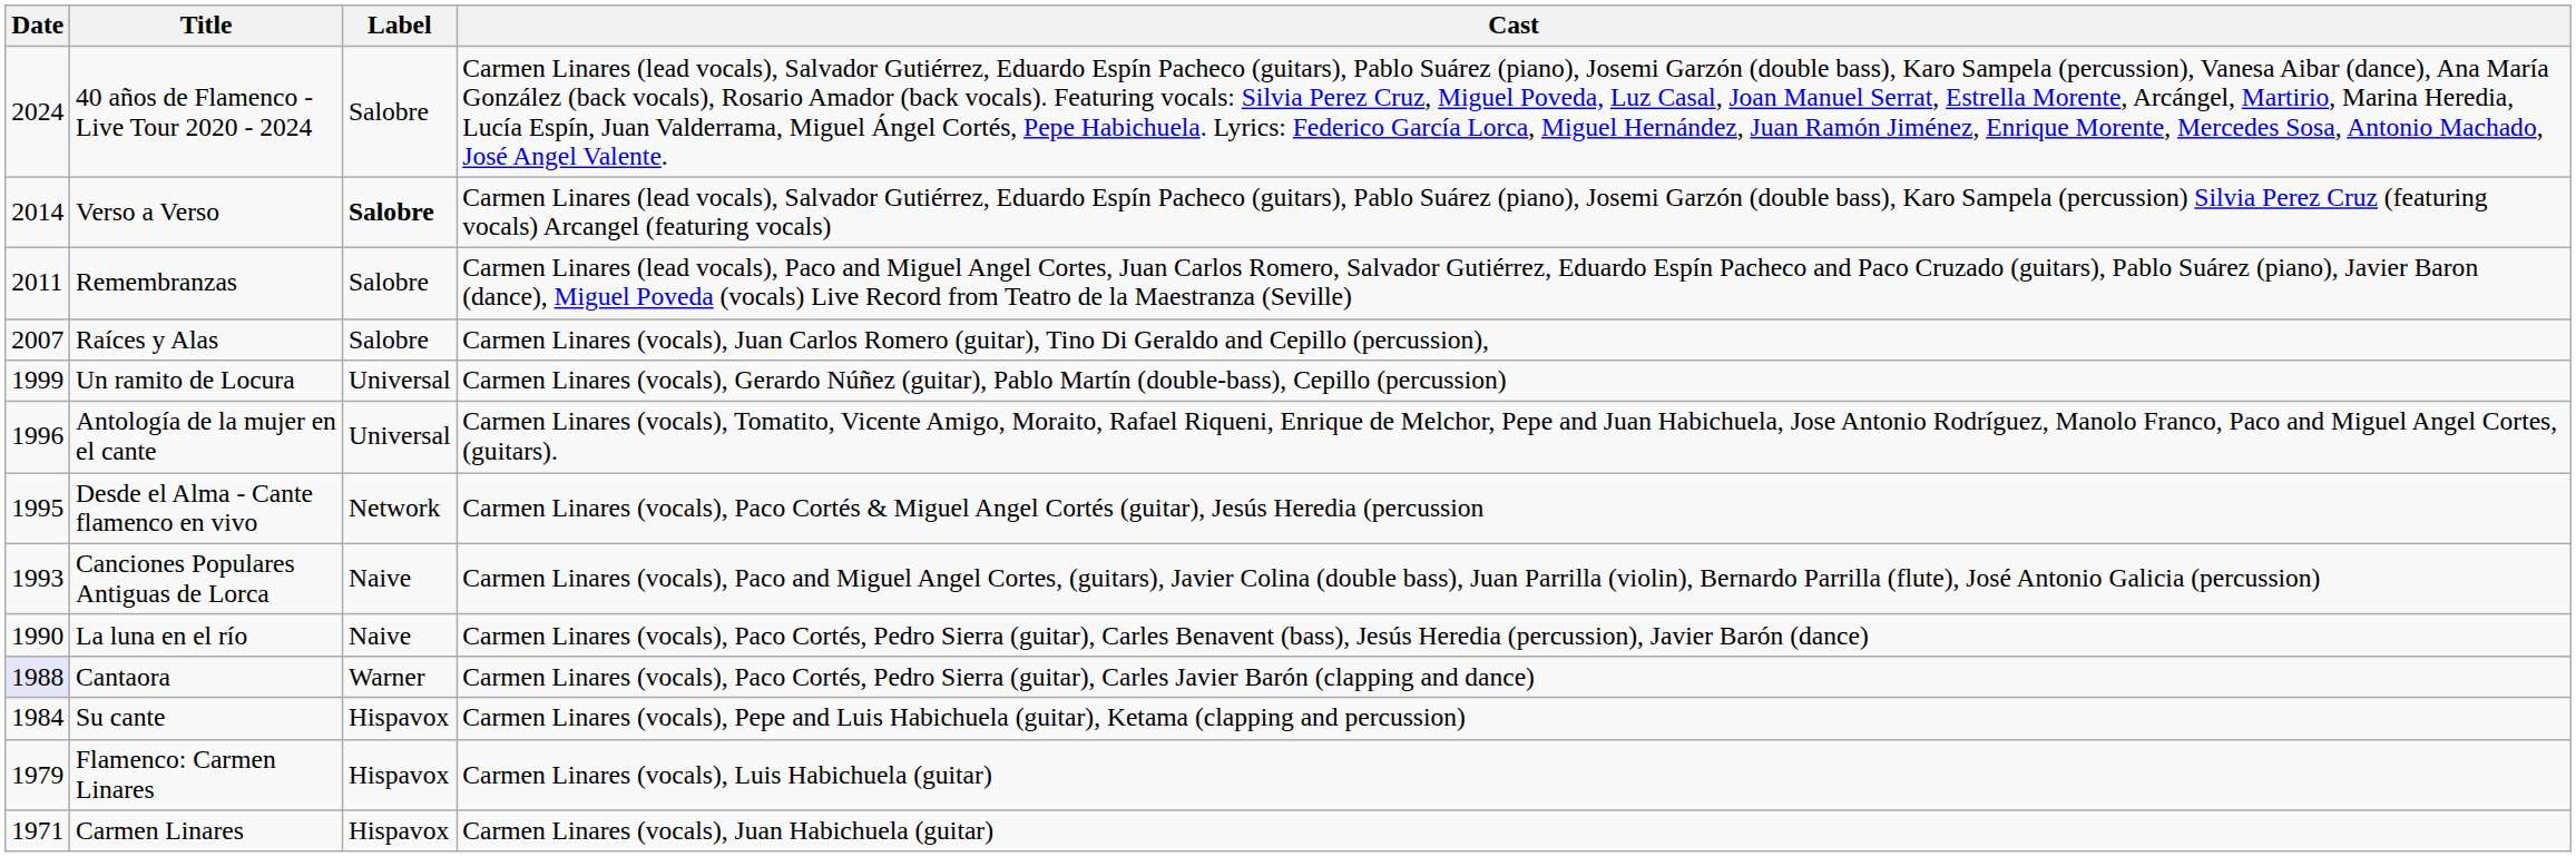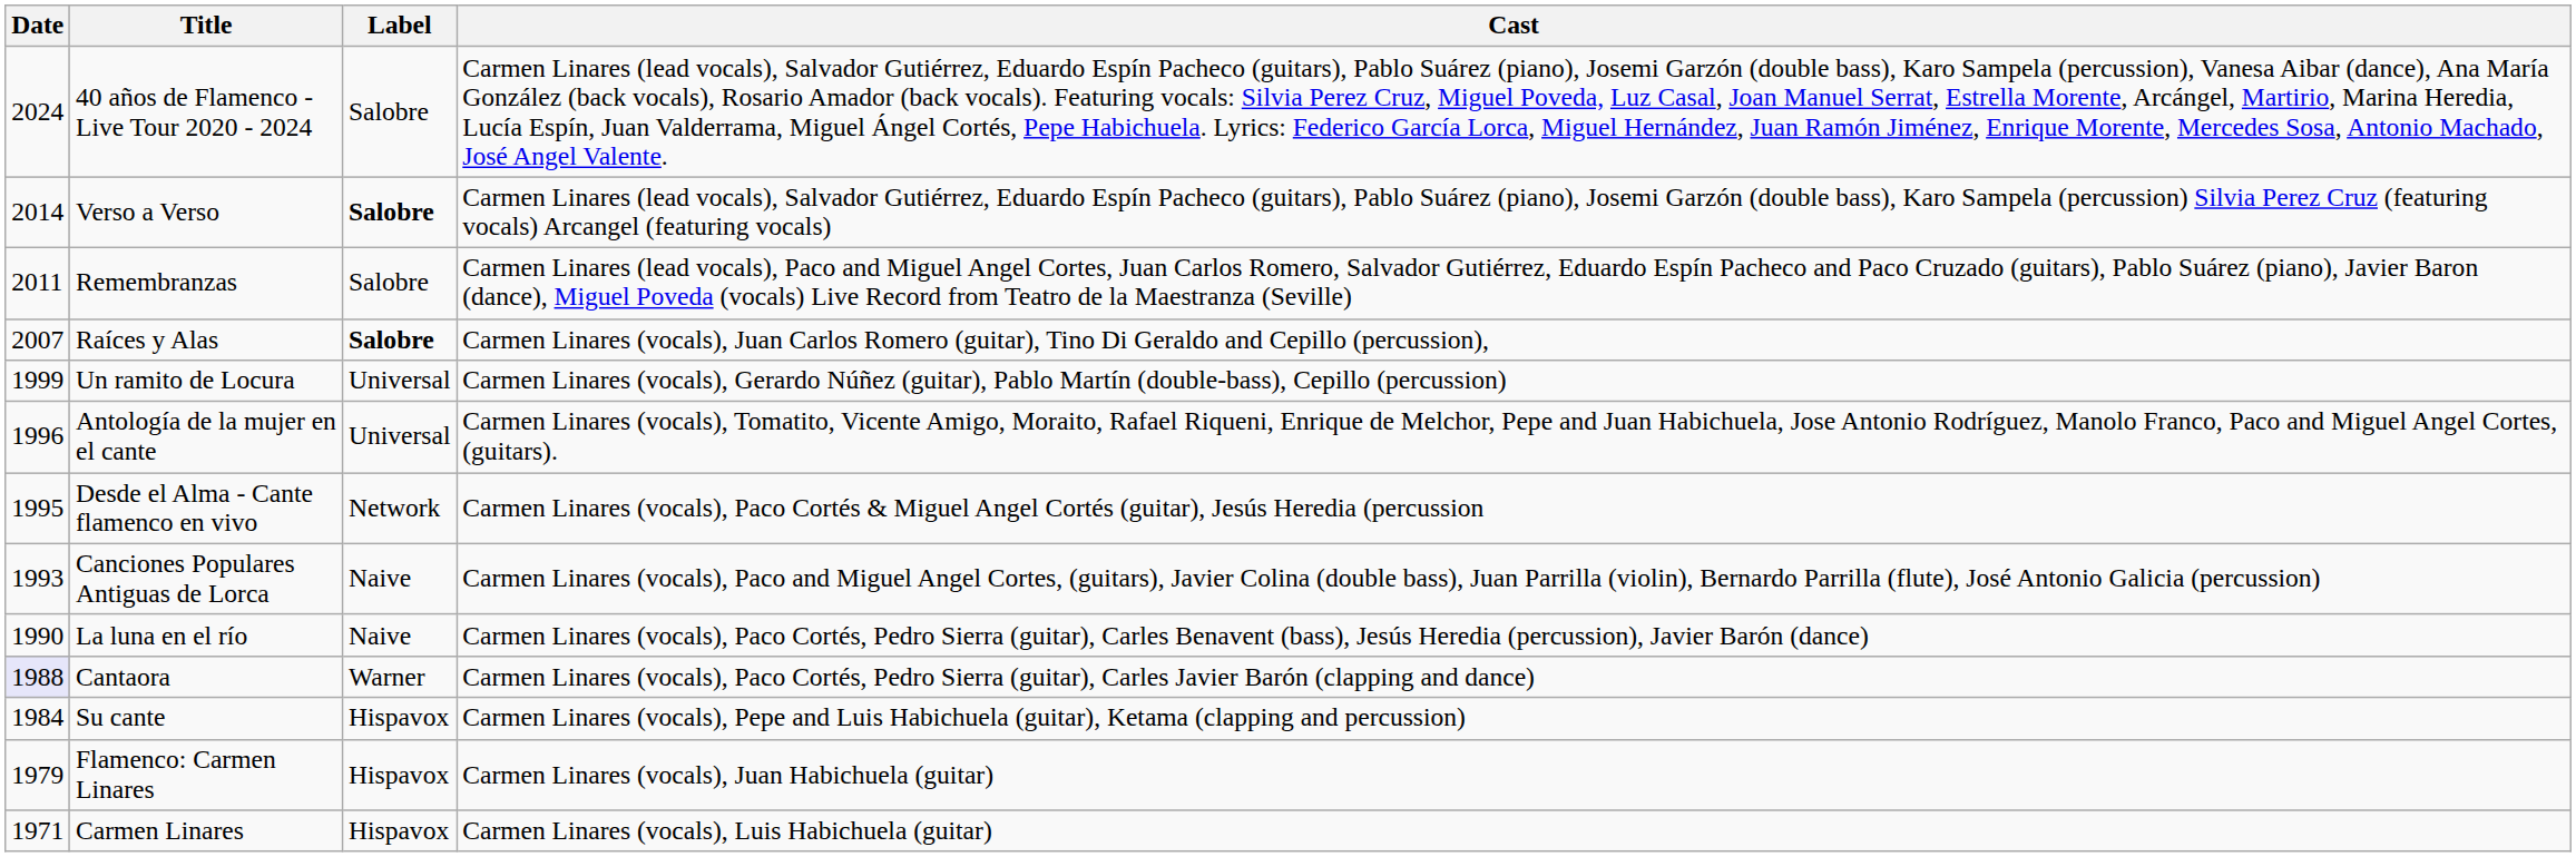 <table class="wikitable">
 <tr>
 <th>Date</th>
 <th>Title</th>
 <th>Label</th>
 <th>Cast</th>
 </tr>
 <tr>
 <td>2024</td>
 <td>40 años de Flamenco - Live Tour 2020 - 2024</td>
 <td>Salobre</td>
 <td>Carmen Linares (lead vocals), Salvador Gutiérrez, Eduardo Espín Pacheco (guitars), Pablo Suárez (piano), Josemi Garzón (double bass), Karo Sampela (percussion), Vanesa Aibar (dance), Ana María González (back vocals), Rosario Amador (back vocals). Featuring vocals: <a href='#'>Silvia Perez Cruz</a>, <a href='#'>Miguel Poveda,</a> <a href='#'>Luz Casal</a>, <a href='#'>Joan Manuel Serrat</a>, <a href='#'>Estrella Morente</a>, Arcángel, <a href='#'>Martirio</a>, Marina Heredia, Lucía Espín, Juan Valderrama, Miguel Ángel Cortés, <a href='#'>Pepe Habichuela</a>. Lyrics: <a href='#'>Federico García Lorca</a>, <a href='#'>Miguel Hernández</a>, <a href='#'>Juan Ramón Jiménez</a>, <a href='#'>Enrique Morente</a>, <a href='#'>Mercedes Sosa</a>, <a href='#'>Antonio Machado</a>, <a href='#'>José Angel Valente</a>.</td>
 </tr>
 <tr>
 <td>2014</td>
 <td>Verso a Verso</td>
 <td><strong>Salobre</strong></td>
 <td>Carmen Linares (lead vocals), Salvador Gutiérrez, Eduardo Espín Pacheco (guitars), Pablo Suárez (piano), Josemi Garzón (double bass), Karo Sampela (percussion) <a href='#'>Silvia Perez Cruz</a> (featuring vocals) Arcangel (featuring vocals)</td>
 </tr>
 <tr>
 <td>2011</td>
 <td>Remembranzas</td>
 <td>Salobre</td>
 <td>Carmen Linares (lead vocals), Paco and Miguel Angel Cortes, Juan Carlos Romero, Salvador Gutiérrez, Eduardo Espín Pacheco and Paco Cruzado (guitars), Pablo Suárez (piano), Javier Baron (dance),  <a href='#'>Miguel Poveda</a> (vocals) Live Record from Teatro de la Maestranza (Seville)</td>
 </tr>
 <tr>
 <td>2007</td>
 <td>Raíces y Alas</td>
-<td>Salobre</td>
+<td><strong>Salobre</strong></td>
 <td>Carmen Linares (vocals), Juan Carlos Romero (guitar), Tino Di Geraldo and Cepillo (percussion),</td>
 </tr>
 <tr>
 <td>1999</td>
 <td>Un ramito de Locura</td>
 <td>Universal</td>
 <td>Carmen Linares (vocals), Gerardo Núñez (guitar), Pablo Martín (double-bass), Cepillo (percussion)</td>
 </tr>
 <tr>
 <td>1996</td>
 <td>Antología de la mujer en el cante</td>
 <td>Universal</td>
 <td>Carmen Linares (vocals), Tomatito, Vicente Amigo, Moraito, Rafael Riqueni, Enrique de Melchor, Pepe and Juan Habichuela, Jose Antonio Rodríguez, Manolo Franco, Paco and Miguel Angel Cortes, (guitars).</td>
 </tr>
 <tr>
 <td>1995</td>
 <td>Desde el Alma - Cante flamenco en vivo</td>
 <td>Network</td>
 <td>Carmen Linares (vocals), Paco Cortés & Miguel Angel Cortés (guitar), Jesús Heredia (percussion</td>
 </tr>
 <tr>
 <td>1993</td>
 <td>Canciones Populares Antiguas  de Lorca</td>
 <td>Naive</td>
 <td>Carmen Linares (vocals), Paco and Miguel Angel Cortes, (guitars), Javier Colina (double bass), Juan Parrilla (violin), Bernardo Parrilla (flute), José Antonio Galicia (percussion)</td>
 </tr>
 <tr>
 <td>1990</td>
 <td>La luna en el río</td>
 <td>Naive</td>
 <td>Carmen Linares (vocals), Paco Cortés, Pedro Sierra (guitar), Carles Benavent (bass), Jesús Heredia (percussion), Javier Barón (dance)</td>
 </tr>
 <tr>
 <td style="background: lavender;">1988</td>
 <td>Cantaora</td>
 <td>Warner</td>
 <td>Carmen Linares (vocals), Paco Cortés, Pedro Sierra (guitar), Carles  Javier Barón (clapping and dance)</td>
 </tr>
 <tr>
 <td>1984</td>
 <td>Su cante</td>
 <td>Hispavox</td>
 <td>Carmen Linares (vocals), Pepe and Luis Habichuela (guitar), Ketama (clapping and percussion)</td>
 </tr>
 <tr>
 <td>1979</td>
 <td>Flamenco: Carmen Linares</td>
 <td>Hispavox</td>
-<td>Carmen Linares (vocals),  Luis Habichuela (guitar)</td>
+<td>Carmen Linares (vocals),  Juan Habichuela (guitar)</td>
 </tr>
 <tr>
 <td>1971</td>
 <td>Carmen Linares</td>
 <td>Hispavox</td>
-<td>Carmen Linares (vocals),  Juan Habichuela (guitar)</td>
+<td>Carmen Linares (vocals),  Luis Habichuela (guitar)</td>
 </tr>
 </table>
